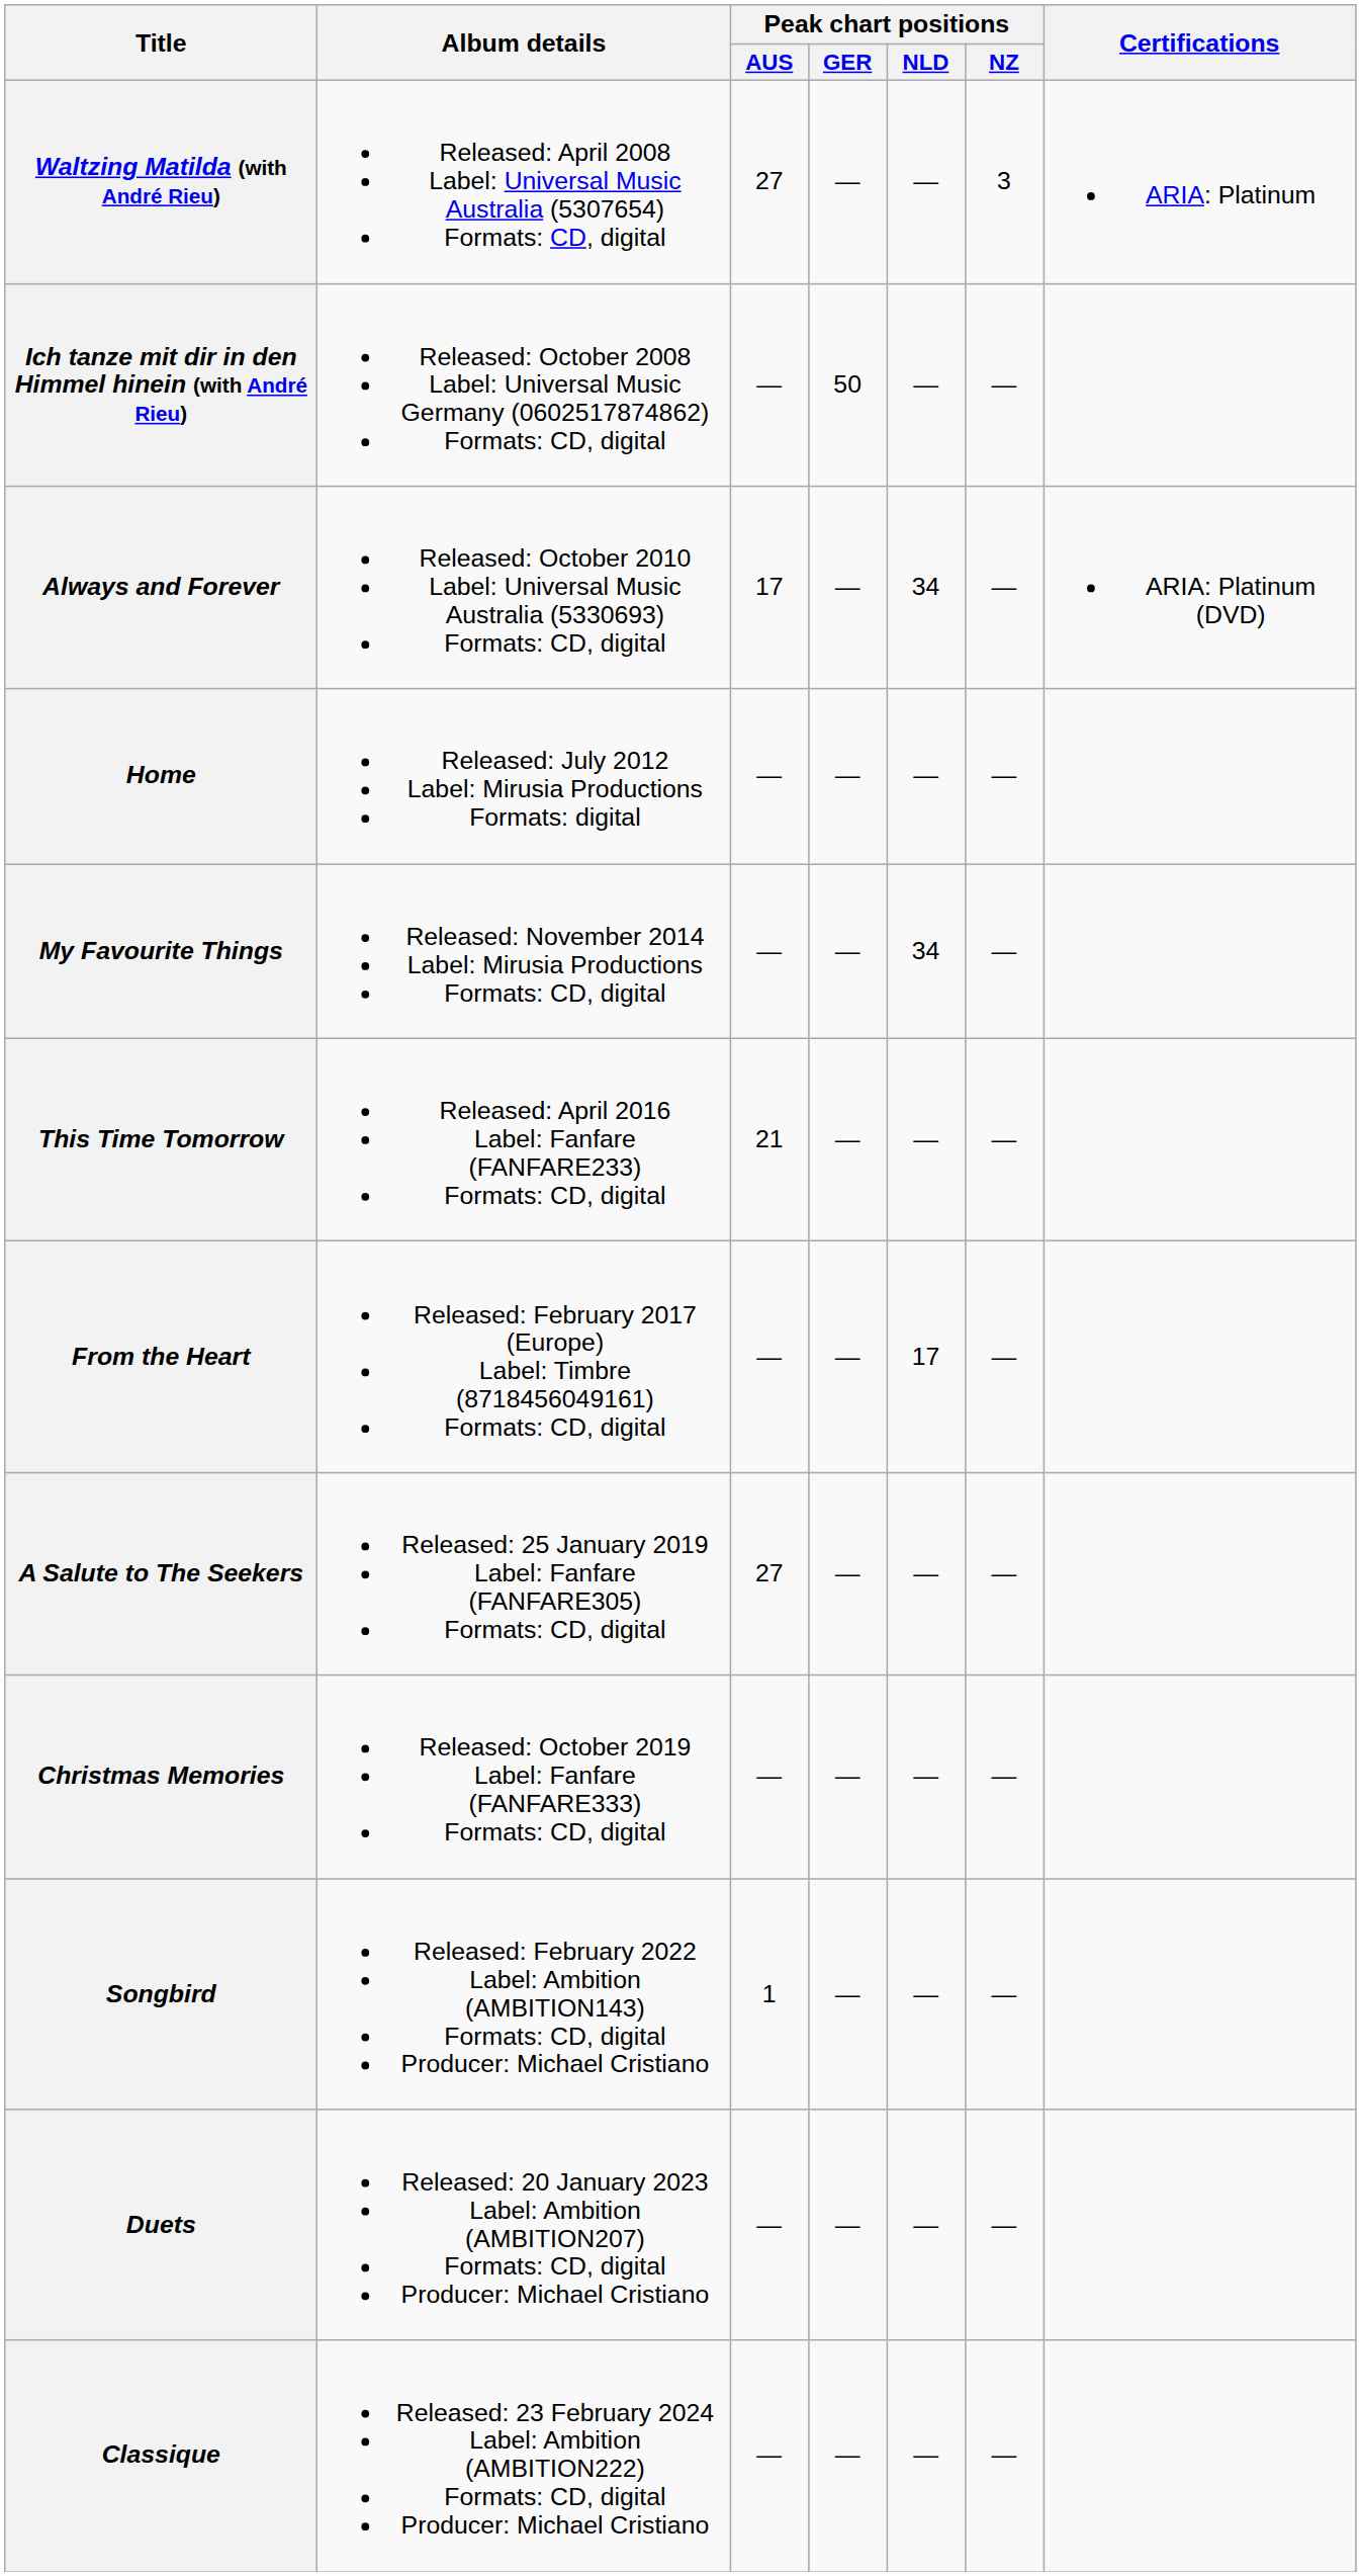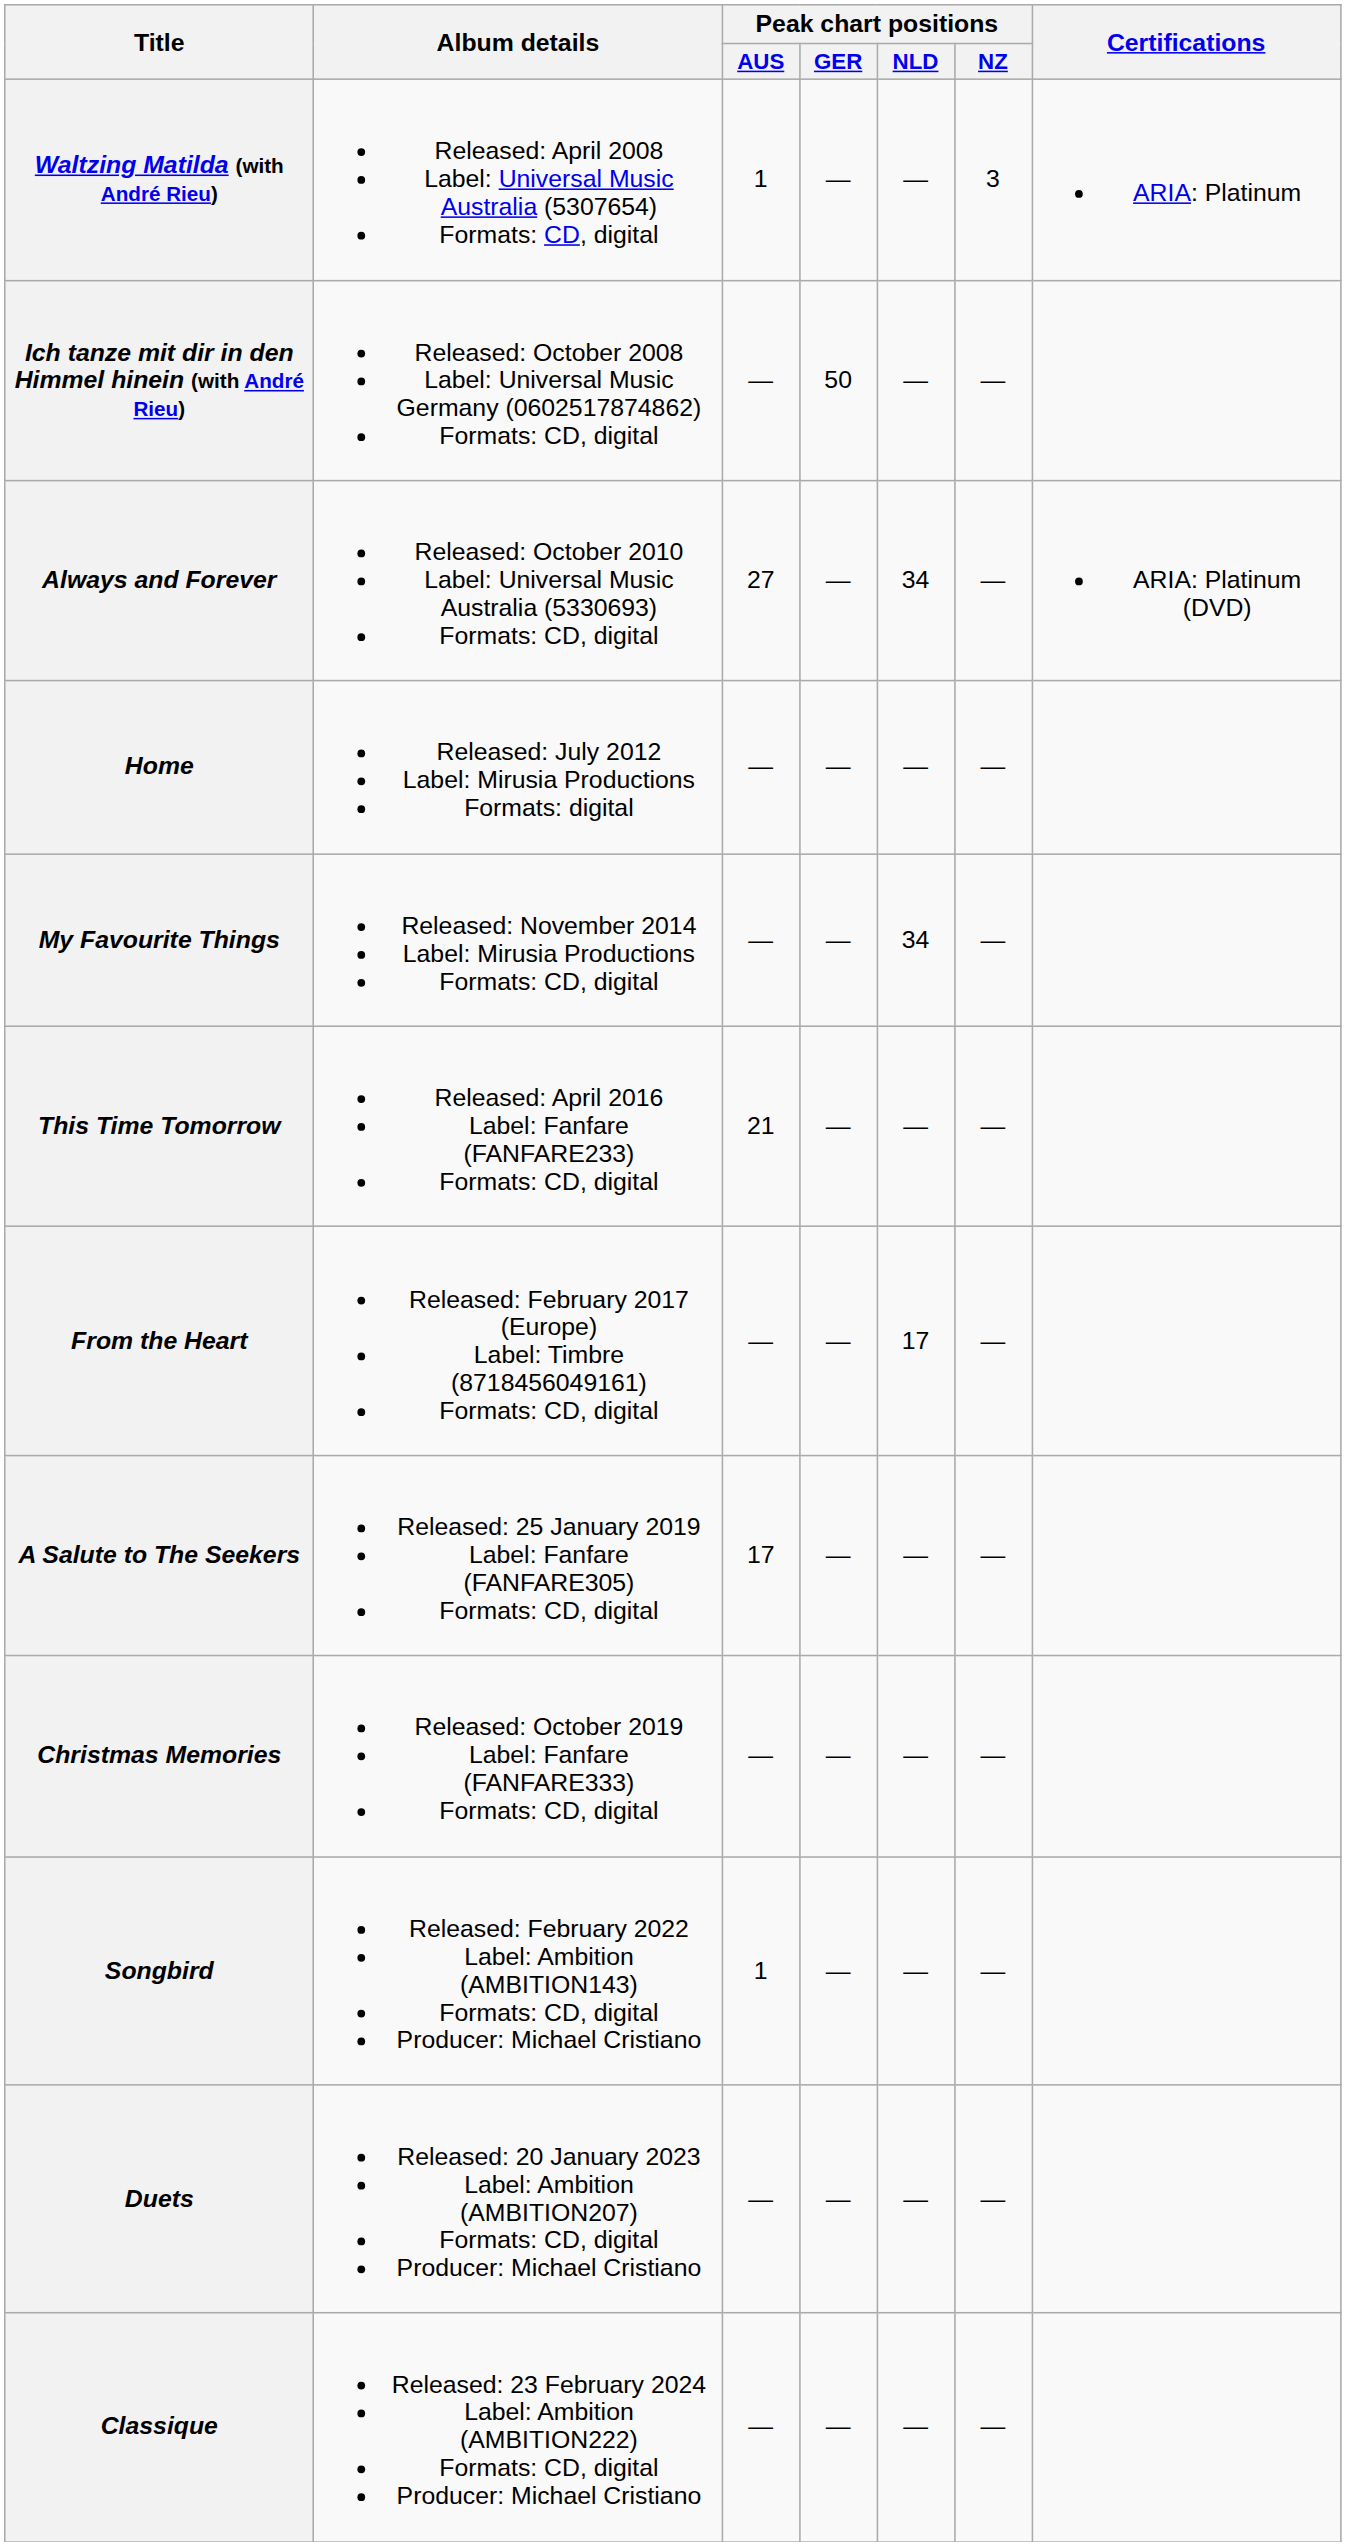 <table class="wikitable plainrowheaders" style="text-align:center;" border="1">
 <tr>
 <th scope="col" rowspan="2" style="width:12em;">Title</th>
 <th scope="col" rowspan="2" style="width:16em;">Album details</th>
 <th scope="col" colspan="4">Peak chart positions</th>
 <th scope="col" rowspan="2" style="width:12em;"><a href='#'>Certifications</a></th>
 </tr>
 <tr>
 <th scope="col" style="width:3em;font-size:90%;"><a href='#'>AUS</a><br></th>
 <th scope="col" style="width:3em;font-size:90%;"><a href='#'>GER</a><br></th>
 <th scope="col" style="width:3em;font-size:90%;"><a href='#'>NLD</a><br></th>
 <th scope="col" style="width:3em;font-size:90%;"><a href='#'>NZ</a><br></th>
 </tr>
 <tr>
 <th scope="row"><em><a href='#'>Waltzing Matilda</a></em> <small>(with <a href='#'>André Rieu</a>)</small></th>
 <td><br><ul><li>Released: April 2008</li><li>Label: <a href='#'>Universal Music Australia</a> (5307654)</li><li>Formats: <a href='#'>CD</a>, digital</li></ul></td>
-<td>27</td>
+<td>1</td>
 <td>—</td>
 <td>—</td>
 <td>3</td>
 <td><br><ul><li><a href='#'>ARIA</a>: Platinum</li></ul></td>
 </tr>
 <tr>
 <th scope="row"><em>Ich tanze mit dir in den Himmel hinein</em> <small>(with <a href='#'>André Rieu</a>)</small></th>
 <td><br><ul><li>Released: October 2008</li><li>Label: Universal Music Germany (0602517874862)</li><li>Formats: CD, digital</li></ul></td>
 <td>—</td>
 <td>50</td>
 <td>—</td>
 <td>—</td>
 <td></td>
 </tr>
 <tr>
 <th scope="row"><em>Always and Forever</em></th>
 <td><br><ul><li>Released: October 2010</li><li>Label: Universal Music Australia (5330693)</li><li>Formats: CD, digital</li></ul></td>
-<td>17</td>
+<td>27</td>
 <td>—</td>
 <td>34</td>
 <td>—</td>
 <td><br><ul><li>ARIA: Platinum (DVD)</li></ul></td>
 </tr>
 <tr>
 <th scope="row"><em>Home</em></th>
 <td><br><ul><li>Released: July 2012</li><li>Label: Mirusia Productions</li><li>Formats: digital</li></ul></td>
 <td>—</td>
 <td>—</td>
 <td>—</td>
 <td>—</td>
 <td></td>
 </tr>
 <tr>
 <th scope="row"><em>My Favourite Things</em></th>
 <td><br><ul><li>Released: November 2014</li><li>Label: Mirusia Productions</li><li>Formats: CD, digital</li></ul></td>
 <td>—</td>
 <td>—</td>
 <td>34</td>
 <td>—</td>
 <td></td>
 </tr>
 <tr>
 <th scope="row"><em>This Time Tomorrow</em></th>
 <td><br><ul><li>Released: April 2016</li><li>Label: Fanfare (FANFARE233)</li><li>Formats: CD, digital</li></ul></td>
 <td>21</td>
 <td>—</td>
 <td>—</td>
 <td>—</td>
 <td></td>
 </tr>
 <tr>
 <th scope="row"><em>From the Heart</em></th>
 <td><br><ul><li>Released: February 2017 (Europe)</li><li>Label: Timbre (8718456049161)</li><li>Formats: CD, digital</li></ul></td>
 <td>—</td>
 <td>—</td>
 <td>17</td>
 <td>—</td>
 <td></td>
 </tr>
 <tr>
 <th scope="row"><em>A Salute to The Seekers</em></th>
 <td><br><ul><li>Released: 25 January 2019</li><li>Label: Fanfare (FANFARE305)</li><li>Formats: CD, digital</li></ul></td>
-<td>27</td>
+<td>17</td>
 <td>—</td>
 <td>—</td>
 <td>—</td>
 <td></td>
 </tr>
 <tr>
 <th scope="row"><em>Christmas Memories</em></th>
 <td><br><ul><li>Released: October 2019</li><li>Label: Fanfare (FANFARE333)</li><li>Formats: CD, digital</li></ul></td>
 <td>—</td>
 <td>—</td>
 <td>—</td>
 <td>—</td>
 <td></td>
 </tr>
 <tr>
 <th scope="row"><em>Songbird</em></th>
 <td><br><ul><li>Released: February 2022</li><li>Label: Ambition (AMBITION143)</li><li>Formats: CD, digital</li><li>Producer: Michael Cristiano</li></ul></td>
 <td>1</td>
 <td>—</td>
 <td>—</td>
 <td>—</td>
 <td></td>
 </tr>
 <tr>
 <th scope="row"><em>Duets</em></th>
 <td><br><ul><li>Released: 20 January 2023</li><li>Label: Ambition (AMBITION207)</li><li>Formats: CD, digital</li><li>Producer: Michael Cristiano</li></ul></td>
 <td>—</td>
 <td>—</td>
 <td>—</td>
 <td>—</td>
 <td></td>
 </tr>
 <tr>
 <th scope="row"><em>Classique</em></th>
 <td><br><ul><li>Released: 23 February 2024</li><li>Label: Ambition (AMBITION222)</li><li>Formats: CD, digital</li><li>Producer: Michael Cristiano</li></ul></td>
 <td>—</td>
 <td>—</td>
 <td>—</td>
 <td>—</td>
 <td></td>
 </tr>
 </table>
